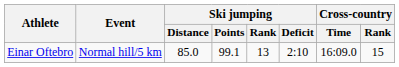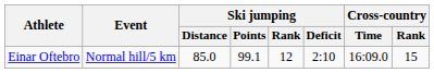 <table class="wikitable" style="font-size:90%">
 <tr>
 <th rowspan="2">Athlete</th>
 <th rowspan="2">Event</th>
 <th colspan="4">Ski jumping</th>
 <th colspan="2">Cross-country</th>
 </tr>
 <tr style="font-size:95%">
 <th>Distance</th>
 <th>Points</th>
 <th>Rank</th>
 <th>Deficit</th>
 <th>Time</th>
 <th>Rank</th>
 </tr>
 <tr align=center>
 <td align=left><a href='#'>Einar Oftebro</a></td>
 <td align=left><a href='#'>Normal hill/5 km</a></td>
 <td>85.0</td>
 <td>99.1</td>
-<td>13</td>
+<td>12</td>
 <td>2:10</td>
 <td>16:09.0</td>
 <td>15</td>
 </tr>
 </table>
